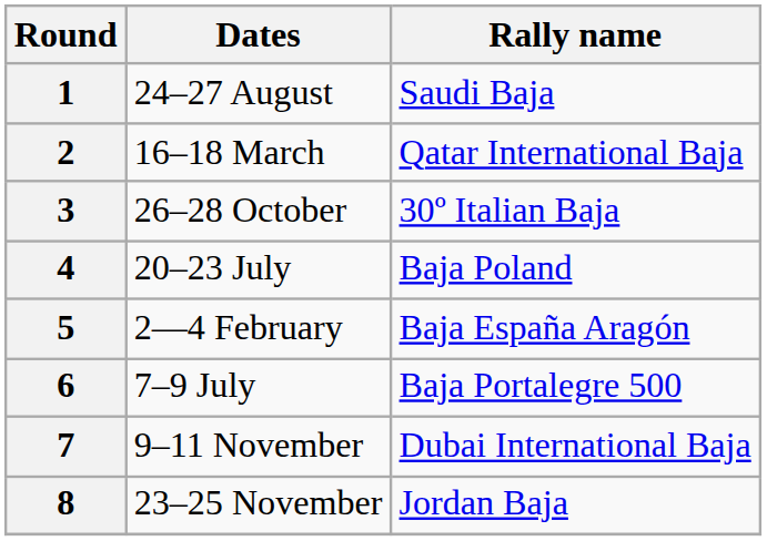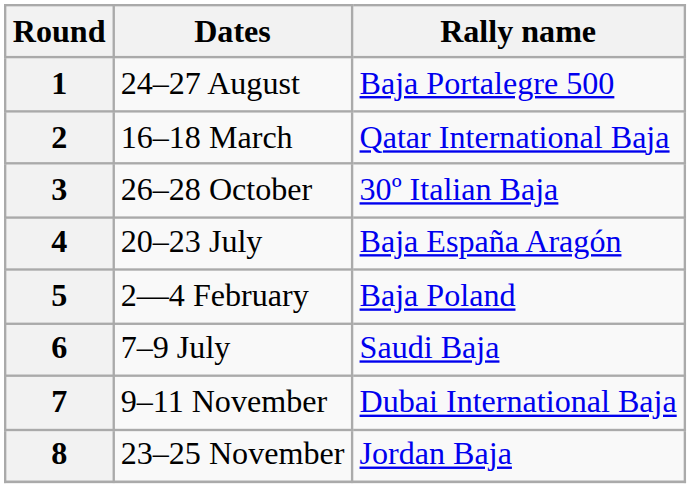 <table class="wikitable" style="font-size: 85%">
 <tr>
 <th>Round</th>
 <th>Dates</th>
 <th>Rally name</th>
 </tr>
 <tr>
 <th>1</th>
 <td>24–27 August</td>
-<td> <a href='#'>Saudi Baja</a> </td>
+<td> <a href='#'>Baja Portalegre 500</a></td>
 </tr>
 <tr>
 <th>2</th>
 <td>16–18 March</td>
 <td> <a href='#'>Qatar International Baja</a></td>
 </tr>
 <tr>
 <th>3</th>
 <td>26–28 October</td>
 <td> <a href='#'>30º Italian Baja</a></td>
 </tr>
 <tr>
 <th>4</th>
 <td>20–23 July</td>
-<td> <a href='#'>Baja Poland</a></td>
+<td> <a href='#'>Baja España Aragón</a></td>
 </tr>
 <tr>
 <th>5</th>
 <td>2—4 February</td>
-<td> <a href='#'>Baja España Aragón</a></td>
+<td> <a href='#'>Baja Poland</a></td>
 </tr>
 <tr>
 <th>6</th>
 <td>7–9 July</td>
-<td> <a href='#'>Baja Portalegre 500</a></td>
+<td> <a href='#'>Saudi Baja</a> </td>
 </tr>
 <tr>
 <th>7</th>
 <td>9–11 November</td>
 <td> <a href='#'>Dubai International Baja</a></td>
 </tr>
 <tr>
 <th>8</th>
 <td>23–25 November</td>
 <td> <a href='#'>Jordan Baja</a></td>
 </tr>
 <tr>
 </tr>
 </table>
